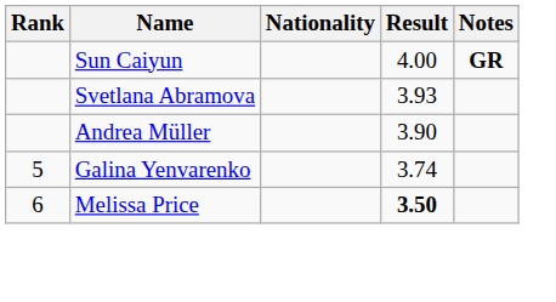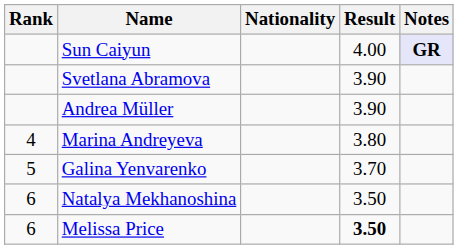 <table class="wikitable sortable" style="text-align:center">
 <tr>
 <th>Rank</th>
 <th>Name</th>
 <th>Nationality</th>
 <th>Result</th>
 <th>Notes</th>
 </tr>
 <tr>
 <td></td>
 <td align=left><a href='#'>Sun Caiyun</a></td>
 <td align=left></td>
 <td>4.00</td>
-<td><strong>GR</strong></td>
+<td style="background: lavender;"><strong>GR</strong></td>
 </tr>
 <tr>
 <td></td>
 <td align=left><a href='#'>Svetlana Abramova</a></td>
 <td align=left></td>
-<td>3.93</td>
+<td>3.90</td>
 <td></td>
 </tr>
 <tr>
 <td></td>
 <td align=left><a href='#'>Andrea Müller</a></td>
 <td align=left></td>
 <td>3.90</td>
 <td></td>
 </tr>
 <tr>
+<td>4</td>
+<td align=left><a href='#'>Marina Andreyeva</a></td>
+<td align=left></td>
+<td>3.80</td>
+<td></td>
+</tr>
+<tr>
 <td>5</td>
 <td align=left><a href='#'>Galina Yenvarenko</a></td>
 <td align=left></td>
-<td>3.74</td>
+<td>3.70</td>
+<td></td>
+</tr>
+<tr>
+<td>6</td>
+<td align=left><a href='#'>Natalya Mekhanoshina</a></td>
+<td align=left></td>
+<td>3.50</td>
 <td></td>
 </tr>
 <tr>
 <td>6</td>
 <td align=left><a href='#'>Melissa Price</a></td>
 <td align=left></td>
 <td><strong>3.50</strong></td>
 <td></td>
 </tr>
 </table>
